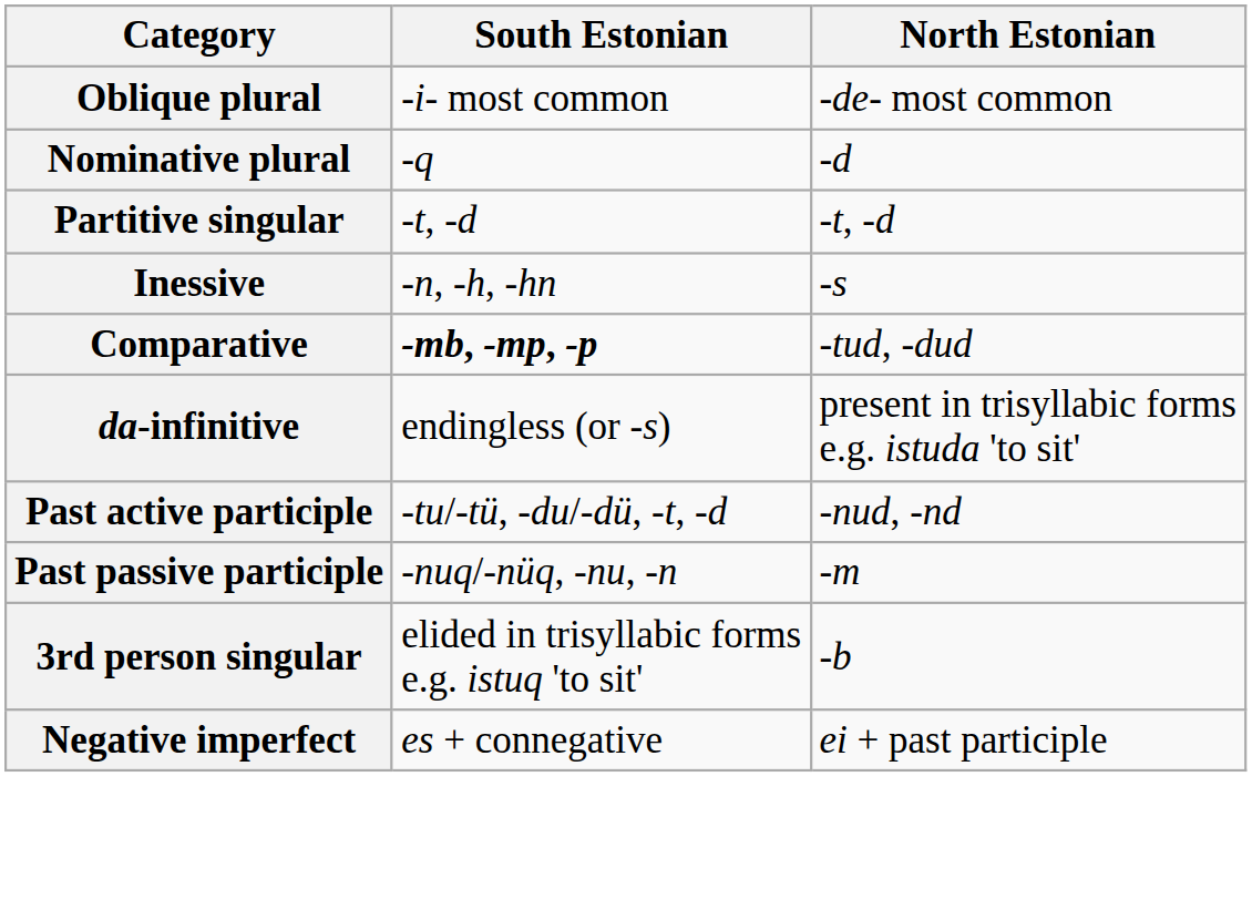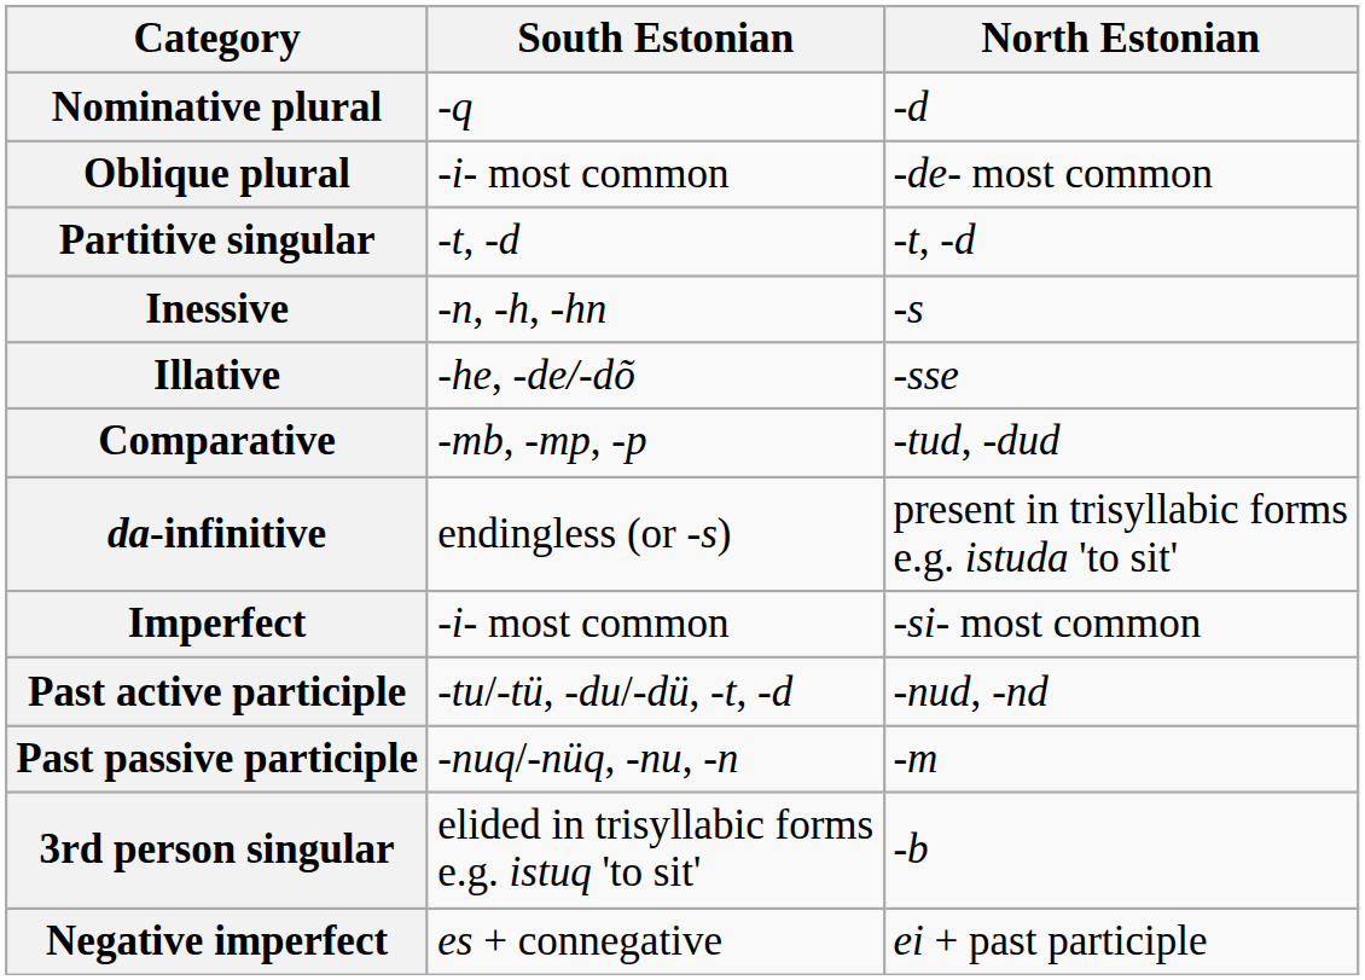 <table class="wikitable">
 <tr>
 <th>Category</th>
 <th>South Estonian</th>
 <th>North Estonian</th>
 </tr>
 <tr>
+<th>Nominative plural</th>
+<td><em>-q</em> </td>
+<td><em>-d</em></td>
+</tr>
+<tr>
 <th>Oblique plural</th>
 <td><em>-i-</em> most common</td>
 <td><em>-de-</em> most common</td>
-</tr>
-<tr>
-<th>Nominative plural</th>
-<td><em>-q</em> </td>
-<td><em>-d</em></td>
 </tr>
 <tr>
 <th>Partitive singular</th>
 <td><em>-t</em>, <em>-d</em></td>
 <td><em>-t</em>, <em>-d</em></td>
 </tr>
 <tr>
 <th>Inessive</th>
 <td><em>-n</em>, <em>-h</em>, <em>-hn</em></td>
 <td><em>-s</em></td>
 </tr>
 <tr>
+<th>Illative</th>
+<td><em>-he</em>, <em>-de/-dõ</em></td>
+<td><em>-sse</em></td>
+</tr>
+<tr>
 <th>Comparative</th>
-<td><strong><em>-mb</em>, <em>-mp</em>, <em>-p</em></strong></td>
+<td><em>-mb</em>, <em>-mp</em>, <em>-p</em></td>
 <td><em>-tud</em>, <em>-dud</em></td>
 </tr>
 <tr>
 <th><em>da</em>-infinitive</th>
 <td>endingless (or <em>-s</em>)</td>
 <td>present in trisyllabic forms<br>e.g. <em>istuda</em> 'to sit'</td>
+</tr>
+<tr>
+<th>Imperfect</th>
+<td><em>-i-</em> most common</td>
+<td><em>-si-</em> most common</td>
 </tr>
 <tr>
 <th>Past active participle</th>
 <td><em>-tu</em>/<em>-tü</em>, <em>-du</em>/<em>-dü</em>, <em>-t</em>, <em>-d</em></td>
 <td><em>-nud</em>, <em>-nd</em></td>
 </tr>
 <tr>
 <th>Past passive participle</th>
 <td><em>-nuq</em>/<em>-nüq</em>, <em>-nu</em>, <em>-n</em></td>
 <td><em>-m</em></td>
 </tr>
 <tr>
 <th>3rd person singular</th>
 <td>elided in trisyllabic forms<br>e.g. <em>istuq</em> 'to sit'</td>
 <td><em>-b</em></td>
 </tr>
 <tr>
 <th>Negative imperfect</th>
 <td><em>es</em> + connegative</td>
 <td><em>ei</em> + past participle</td>
 </tr>
 </table>
